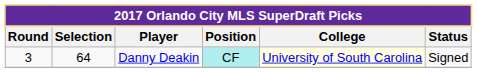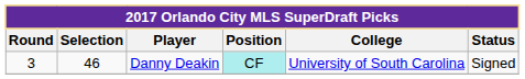 <table class="wikitable" style="text-align:left; font-size:95%;">
 <tr>
 <th colspan="6" style="background:#5E299A; color:white; border:2px solid #F8E196;" scope=col>2017 Orlando City MLS SuperDraft Picks</th>
 </tr>
 <tr>
 <th>Round</th>
 <th>Selection</th>
 <th>Player</th>
 <th>Position</th>
 <th>College</th>
 <th>Status</th>
 </tr>
 <tr>
 <td align="center">3</td>
-<td align="center">64</td>
+<td align="center">46</td>
 <td> <a href='#'>Danny Deakin</a></td>
 <td align="center" style="background: paleturquoise;">CF</td>
-<td style="background: lightyellow;"> <a href='#'>University of South Carolina</a></td>
+<td> <a href='#'>University of South Carolina</a></td>
 <td>Signed</td>
 </tr>
 <tr>
 </tr>
 </table>
